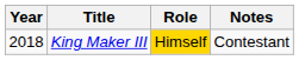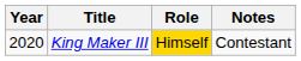 <table class="wikitable">
 <tr>
 <th>Year</th>
 <th>Title</th>
 <th>Role</th>
 <th>Notes</th>
 </tr>
 <tr>
-<td>2018</td>
+<td>2020</td>
 <td><em><a href='#'>King Maker III</a></em></td>
 <td style="background: gold;">Himself</td>
 <td>Contestant</td>
 </tr>
 </table>
